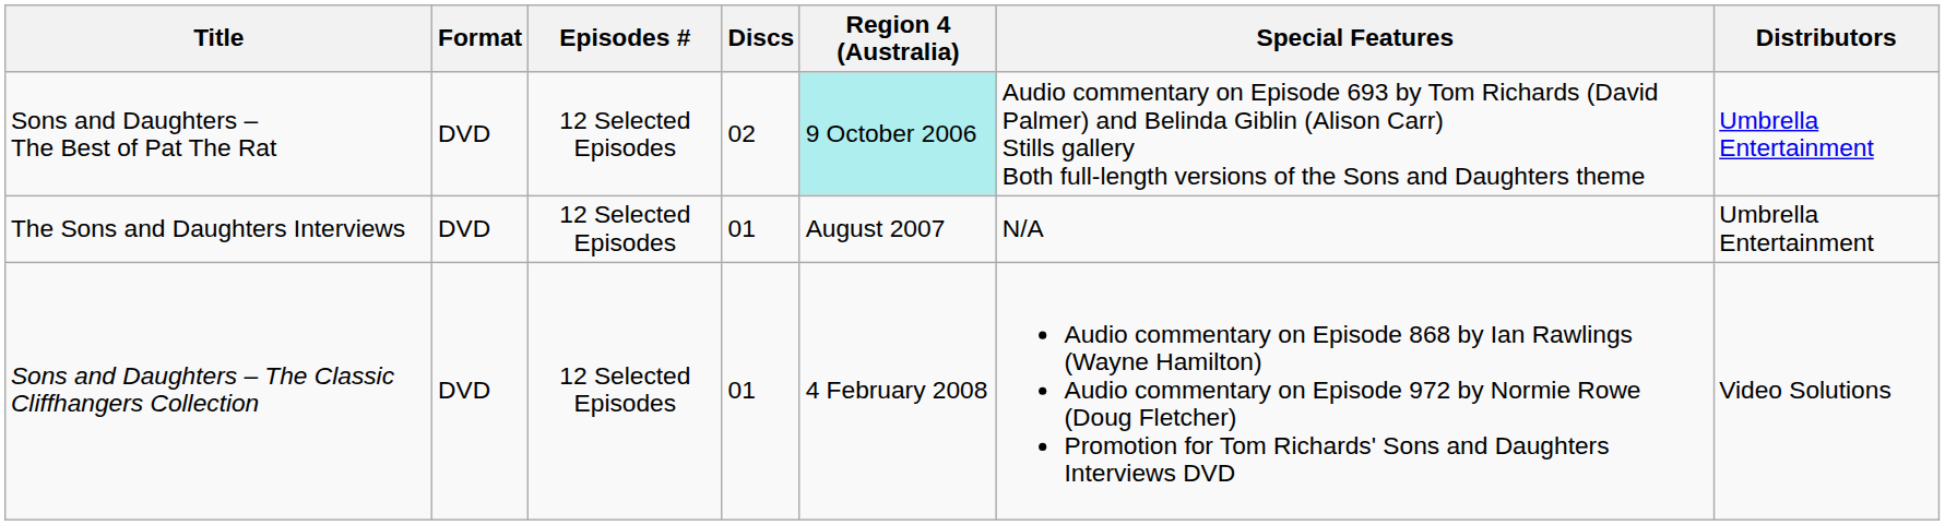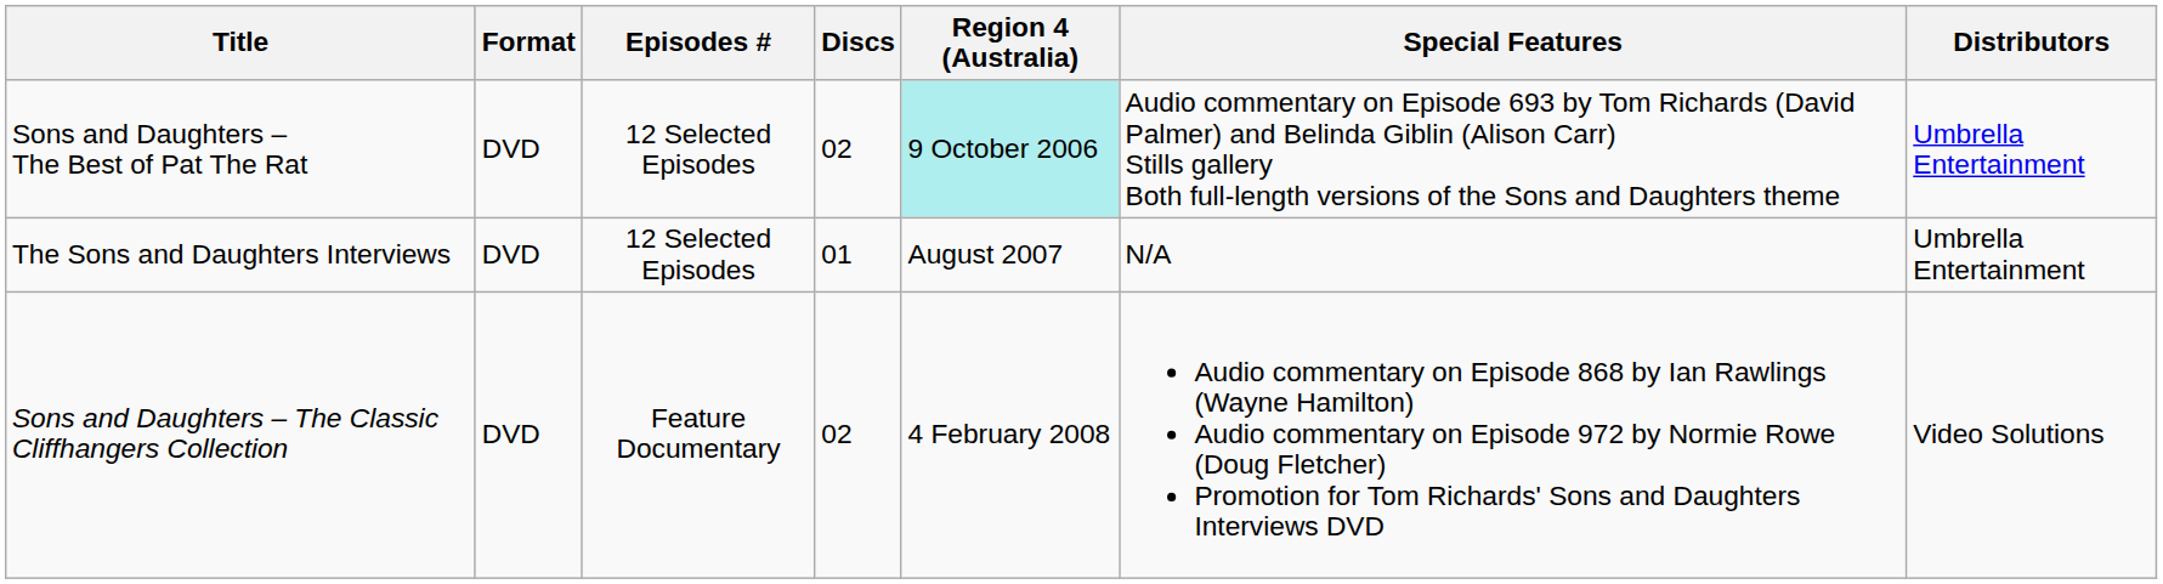 <table class="wikitable">
 <tr>
 <th>Title</th>
 <th>Format</th>
 <th>Episodes #</th>
 <th>Discs</th>
 <th>Region 4 (Australia)</th>
 <th>Special Features</th>
 <th>Distributors</th>
 </tr>
 <tr>
 <td>Sons and Daughters –<br>The Best of Pat The Rat</td>
 <td>DVD</td>
 <td style="text-align:center;">12 Selected Episodes</td>
 <td>02</td>
 <td style="background: paleturquoise;">9 October 2006</td>
 <td>Audio commentary on Episode 693 by Tom Richards (David Palmer) and Belinda Giblin (Alison Carr)<br>Stills gallery<br>Both full-length versions of the Sons and Daughters theme</td>
 <td><a href='#'>Umbrella Entertainment</a></td>
 </tr>
 <tr>
 <td>The Sons and Daughters Interviews</td>
 <td>DVD</td>
 <td style="text-align:center;">12 Selected Episodes</td>
 <td>01</td>
 <td>August 2007</td>
 <td>N/A</td>
 <td>Umbrella Entertainment</td>
 </tr>
 <tr>
 <td><em>Sons and Daughters – The Classic Cliffhangers Collection</em></td>
 <td>DVD</td>
-<td style="text-align:center;">12 Selected Episodes</td>
-<td>01</td>
+<td style="text-align:center;">Feature Documentary</td>
+<td>02</td>
 <td>4 February 2008</td>
 <td><br><ul><li>Audio commentary on Episode 868 by Ian Rawlings (Wayne Hamilton)</li><li>Audio commentary on Episode 972 by Normie Rowe (Doug Fletcher)</li><li>Promotion for Tom Richards' Sons and Daughters Interviews DVD</li></ul></td>
 <td>Video Solutions</td>
 </tr>
 </table>
